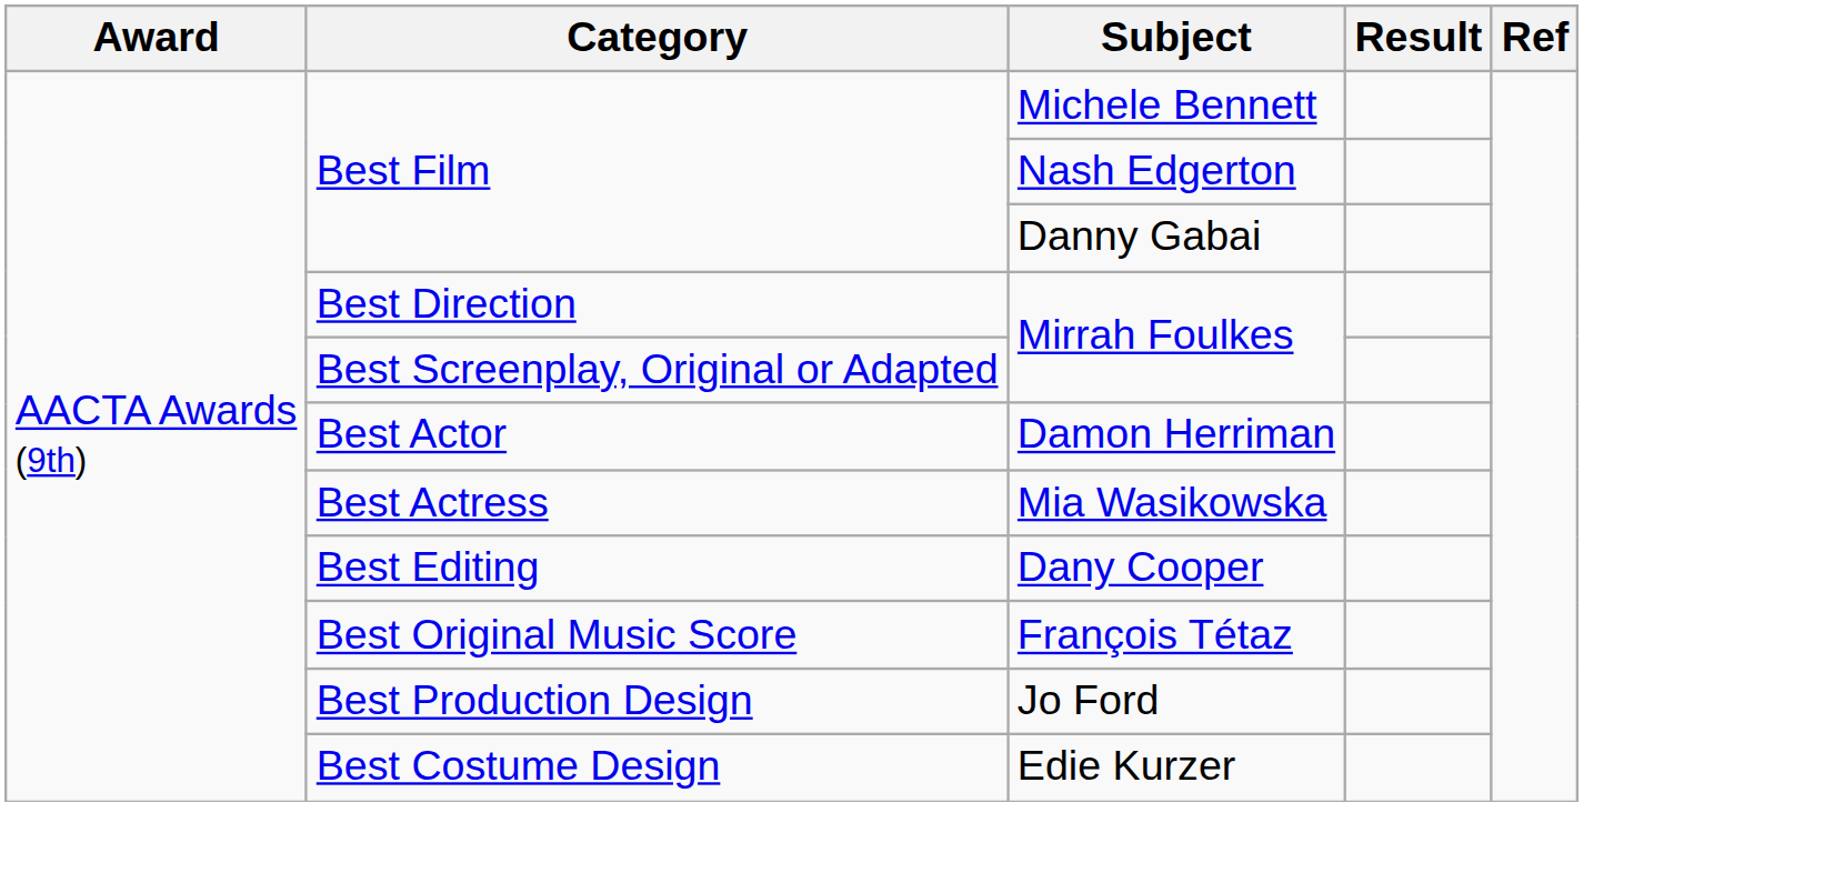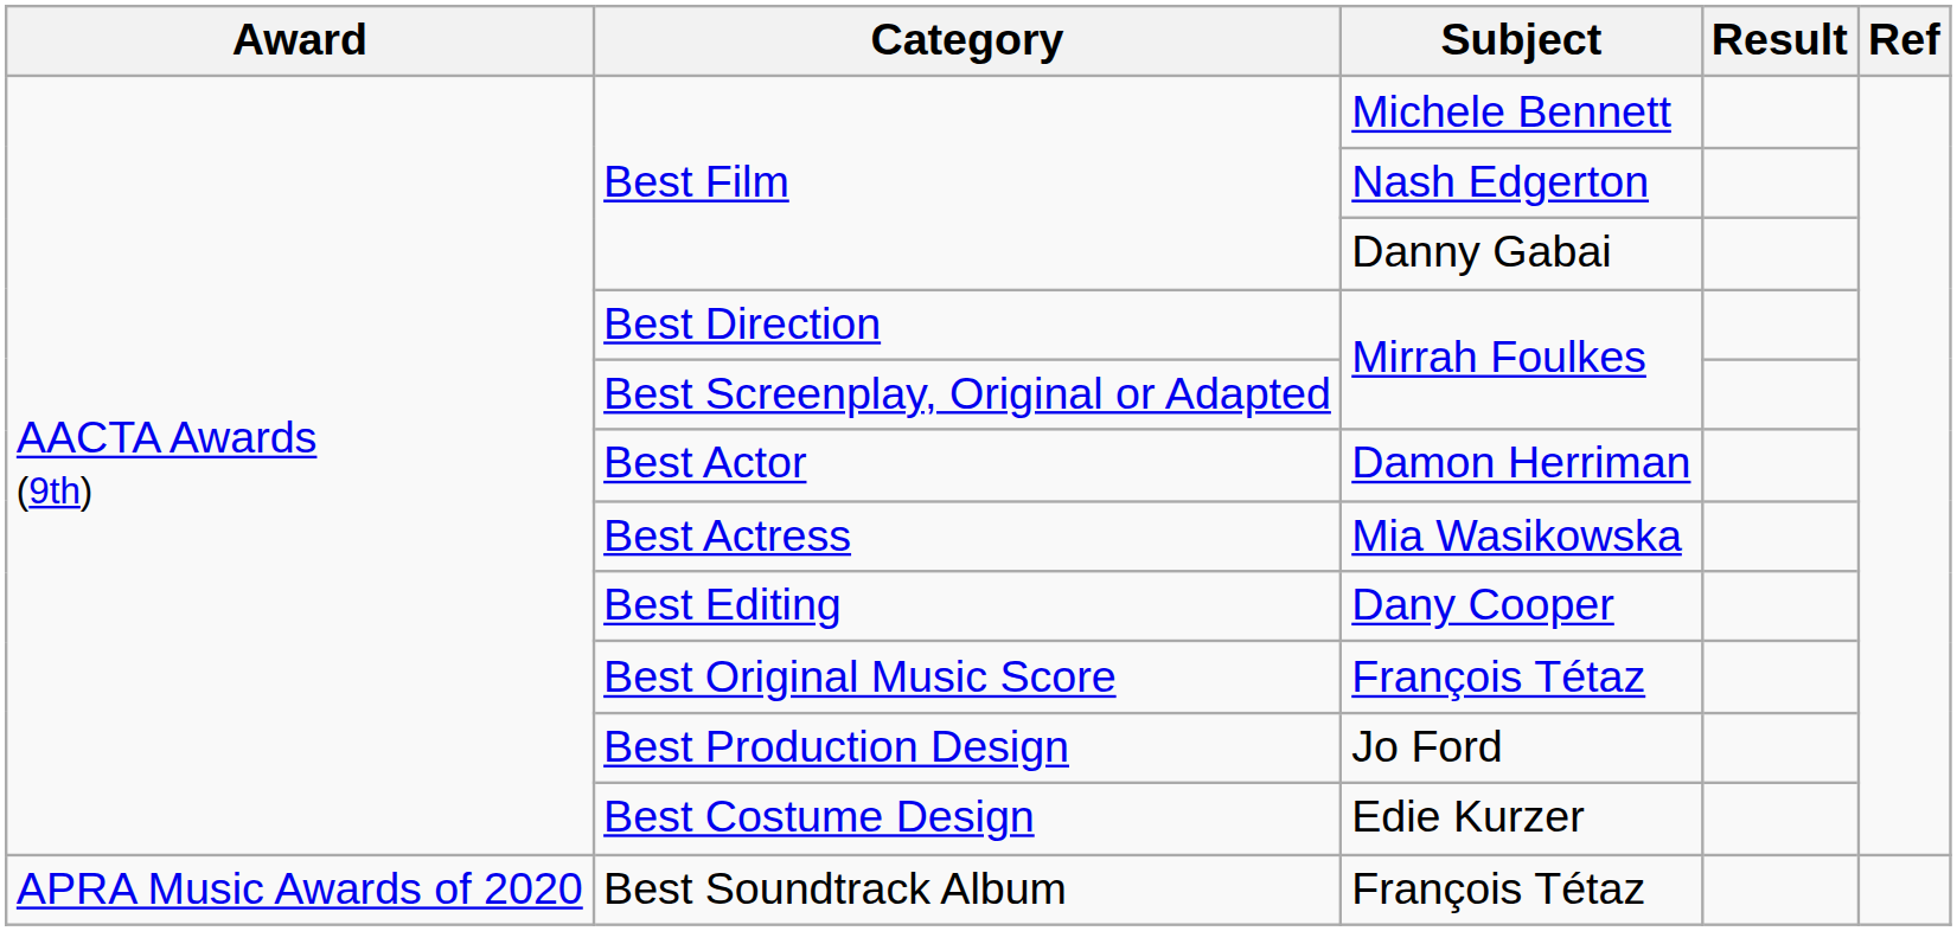 <table class="wikitable">
 <tr>
 <th>Award</th>
 <th>Category</th>
 <th>Subject</th>
 <th>Result</th>
 <th>Ref</th>
 </tr>
 <tr>
 <td rowspan=11><a href='#'>AACTA Awards</a><br><small>(<a href='#'>9th</a>)</small></td>
 <td rowspan=3><a href='#'>Best Film</a></td>
 <td><a href='#'>Michele Bennett</a></td>
 <td></td>
 <td rowspan=11></td>
 </tr>
 <tr>
 <td><a href='#'>Nash Edgerton</a></td>
 <td></td>
 </tr>
 <tr>
 <td>Danny Gabai</td>
 <td></td>
 </tr>
 <tr>
 <td><a href='#'>Best Direction</a></td>
 <td rowspan=2><a href='#'>Mirrah Foulkes</a></td>
 <td></td>
 </tr>
 <tr>
 <td><a href='#'>Best Screenplay, Original or Adapted</a></td>
 <td></td>
 </tr>
 <tr>
 <td><a href='#'>Best Actor</a></td>
 <td><a href='#'>Damon Herriman</a></td>
 <td></td>
 </tr>
 <tr>
 <td><a href='#'>Best Actress</a></td>
 <td><a href='#'>Mia Wasikowska</a></td>
 <td></td>
 </tr>
 <tr>
 <td><a href='#'>Best Editing</a></td>
 <td><a href='#'>Dany Cooper</a></td>
 <td></td>
 </tr>
 <tr>
 <td><a href='#'>Best Original Music Score</a></td>
 <td><a href='#'>François Tétaz</a></td>
 <td></td>
 </tr>
 <tr>
 <td><a href='#'>Best Production Design</a></td>
 <td>Jo Ford</td>
 <td></td>
 </tr>
 <tr>
 <td><a href='#'>Best Costume Design</a></td>
 <td>Edie Kurzer</td>
 <td></td>
 </tr>
+<tr>
+<td><a href='#'>APRA Music Awards of 2020</a></td>
+<td>Best Soundtrack Album</td>
+<td>François Tétaz</td>
+<td></td>
+<td></td>
+</tr>
 </table>
